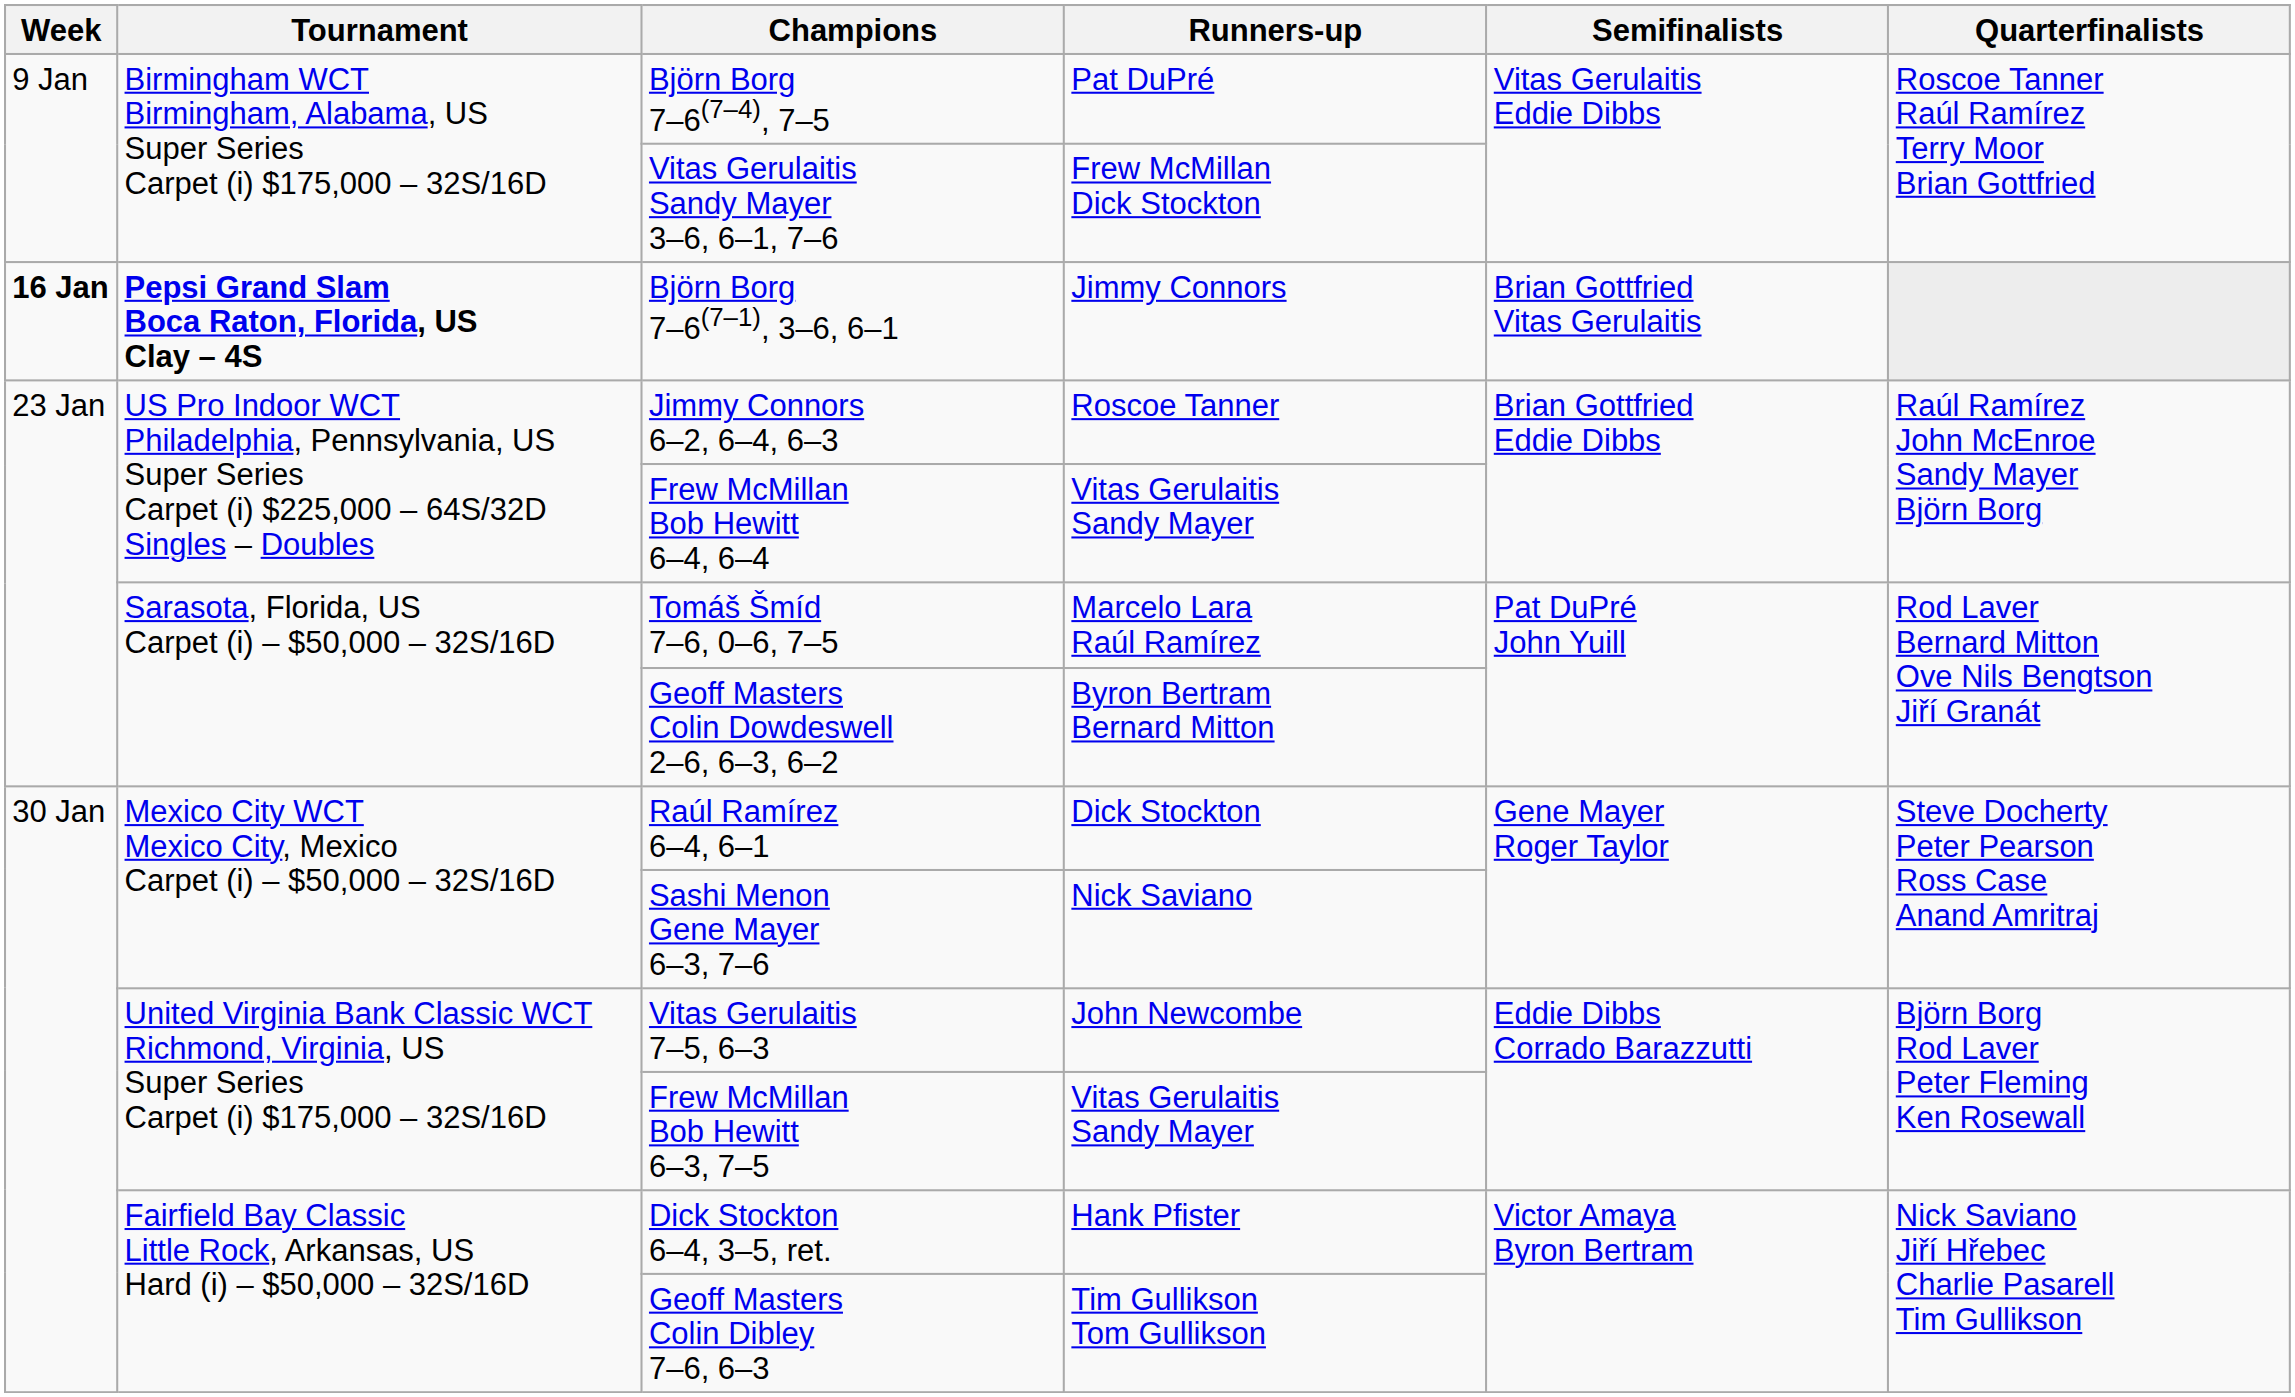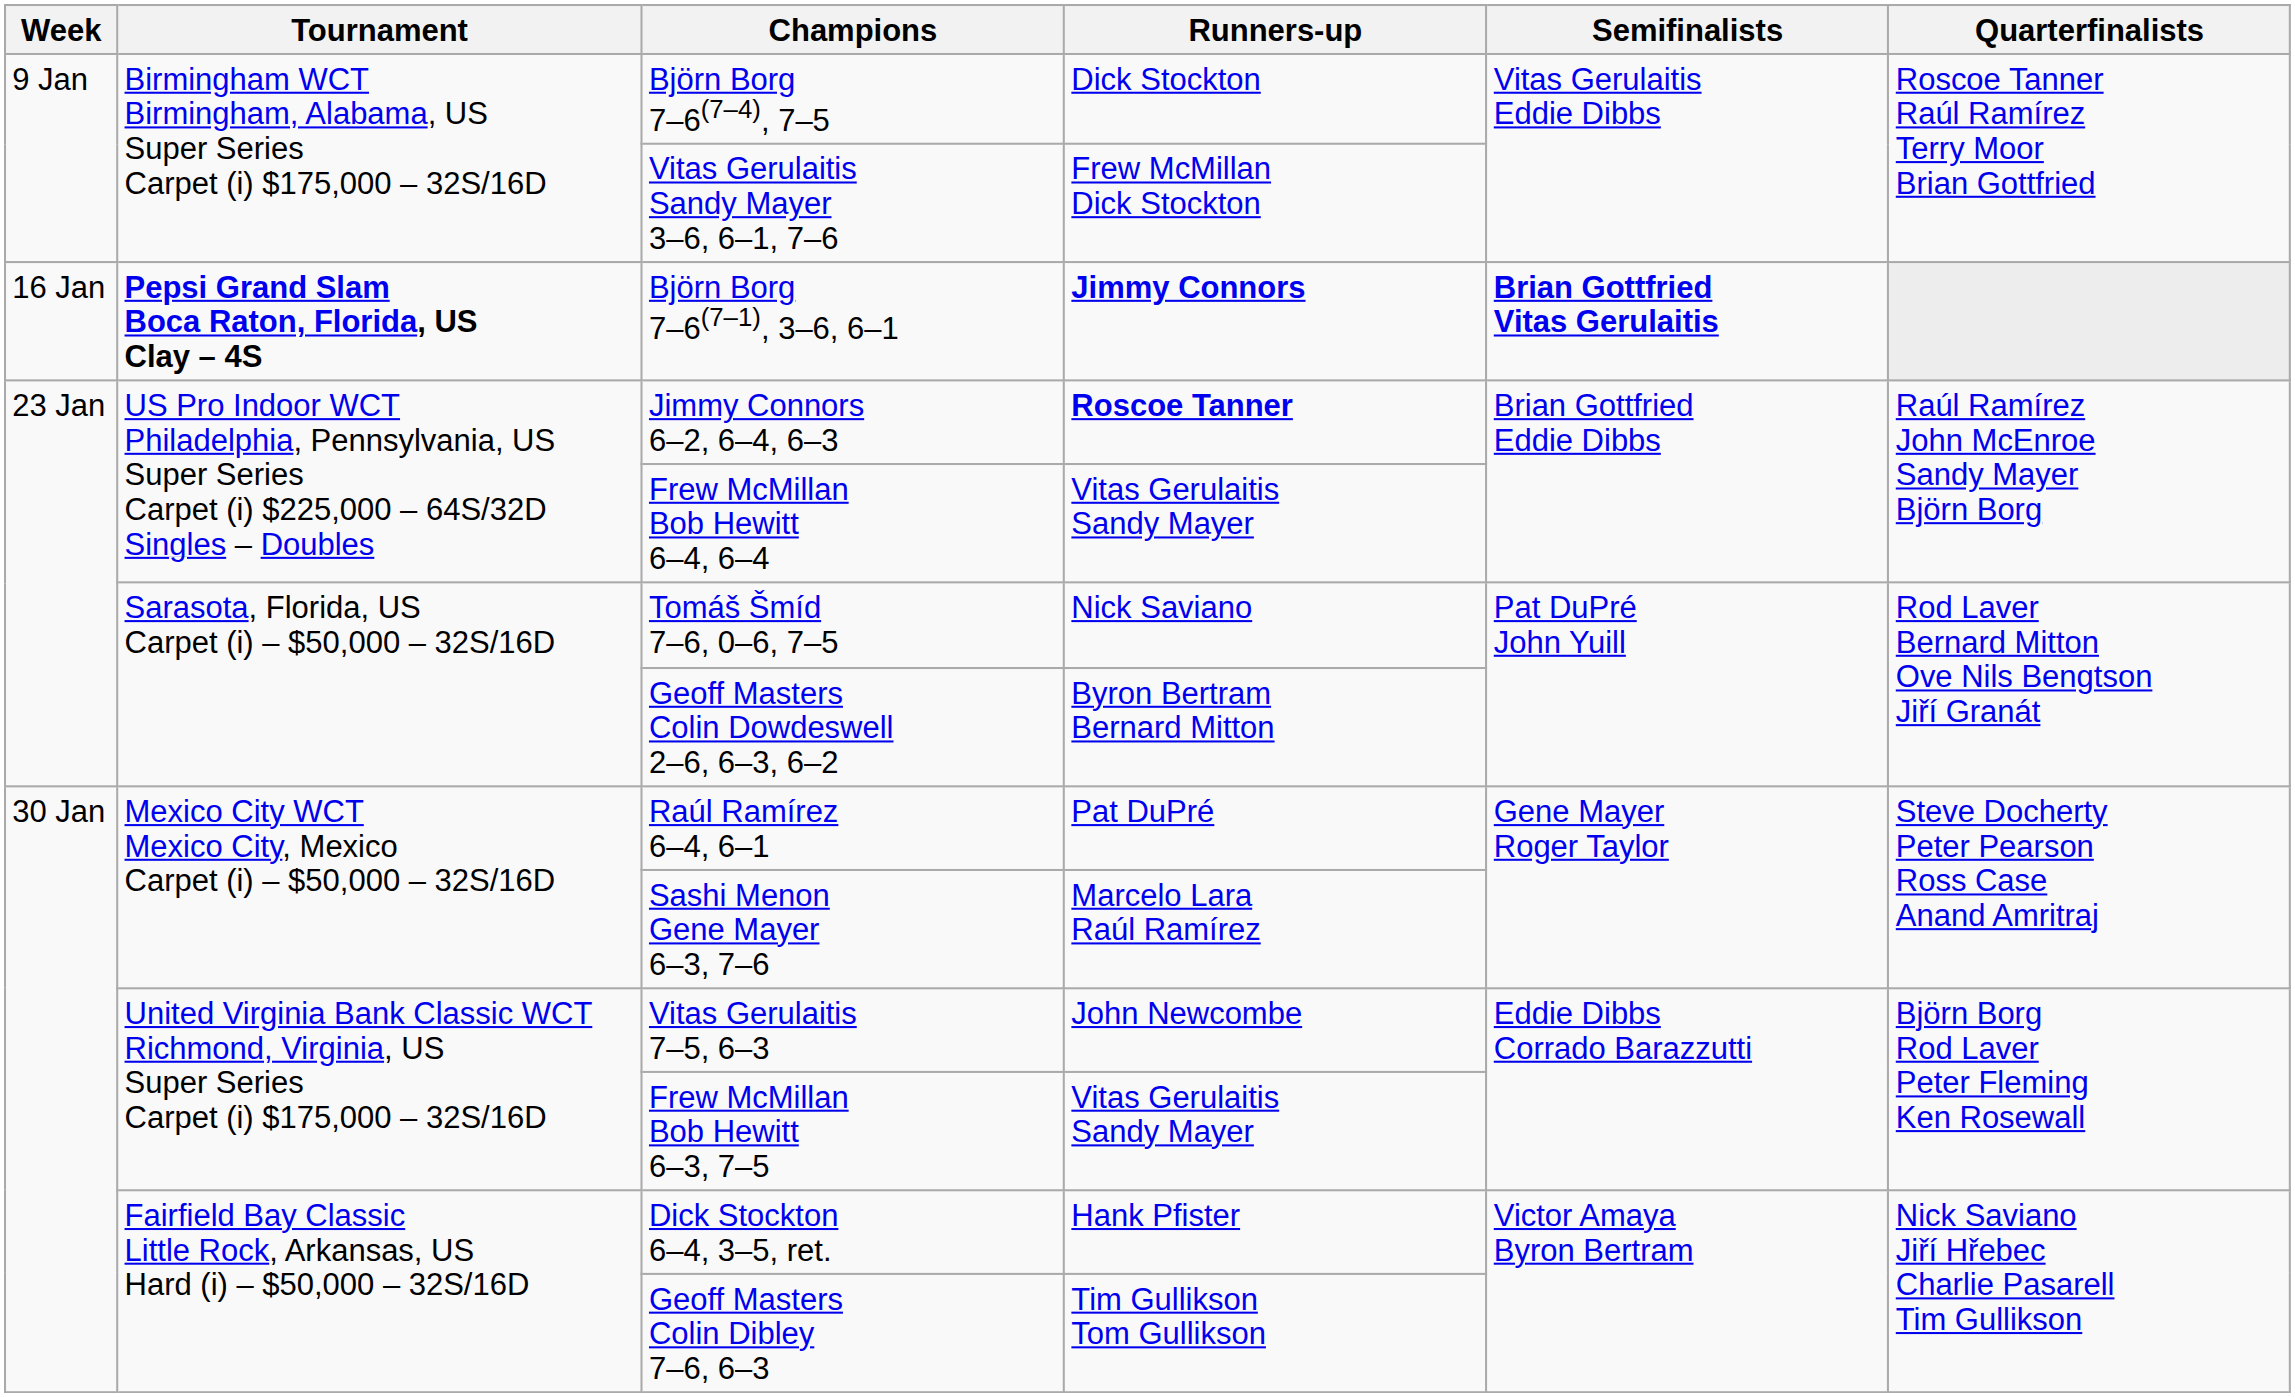 <table class=wikitable style=font-size:95%>
 <tr>
 <th style="width:48px;">Week</th>
 <th style="width:250px;">Tournament</th>
 <th style="width:200px;">Champions</th>
 <th style="width:200px;">Runners-up</th>
 <th style="width:190px;">Semifinalists</th>
 <th style="width:190px;">Quarterfinalists</th>
 </tr>
 <tr valign=top>
 <td rowspan=2>9 Jan</td>
 <td rowspan=2><a href='#'>Birmingham WCT</a> <br> <a href='#'>Birmingham, Alabama</a>, US <br>Super Series <br> Carpet (i) $175,000 – 32S/16D</td>
 <td> <a href='#'>Björn Borg</a> <br> 7–6<sup>(7–4)</sup>, 7–5</td>
-<td> <a href='#'>Pat DuPré</a></td>
+<td> <a href='#'>Dick Stockton</a></td>
 <td rowspan=2> <a href='#'>Vitas Gerulaitis</a> <br>  <a href='#'>Eddie Dibbs</a></td>
 <td rowspan=2> <a href='#'>Roscoe Tanner</a> <br>  <a href='#'>Raúl Ramírez</a> <br>  <a href='#'>Terry Moor</a> <br>  <a href='#'>Brian Gottfried</a></td>
 </tr>
 <tr valign=top>
 <td> <a href='#'>Vitas Gerulaitis</a> <br>  <a href='#'>Sandy Mayer</a> <br> 3–6, 6–1, 7–6</td>
 <td> <a href='#'>Frew McMillan</a> <br>  <a href='#'>Dick Stockton</a></td>
 </tr>
 <tr valign=top>
-<td><strong>16 Jan</strong></td>
+<td>16 Jan</td>
 <td><strong><a href='#'>Pepsi Grand Slam</a> <br> <a href='#'>Boca Raton, Florida</a>, US <br> Clay – 4S</strong></td>
 <td> <a href='#'>Björn Borg</a> <br> 7–6<sup>(7–1)</sup>, 3–6, 6–1</td>
-<td> <a href='#'>Jimmy Connors</a></td>
-<td> <a href='#'>Brian Gottfried</a><br> <a href='#'>Vitas Gerulaitis</a></td>
+<td><strong> <a href='#'>Jimmy Connors</a></strong></td>
+<td><strong> <a href='#'>Brian Gottfried</a><br> <a href='#'>Vitas Gerulaitis</a></strong></td>
 <td style="background:#ededed;"></td>
 </tr>
 <tr valign=top>
 <td rowspan=4>23 Jan</td>
 <td rowspan=2><a href='#'>US Pro Indoor WCT</a> <br> <a href='#'>Philadelphia</a>, Pennsylvania, US <br>Super Series <br> Carpet (i) $225,000 – 64S/32D <br> <a href='#'>Singles</a> – <a href='#'>Doubles</a></td>
 <td> <a href='#'>Jimmy Connors</a> <br> 6–2, 6–4, 6–3</td>
-<td> <a href='#'>Roscoe Tanner</a></td>
+<td><strong> <a href='#'>Roscoe Tanner</a></strong></td>
 <td rowspan=2> <a href='#'>Brian Gottfried</a> <br>  <a href='#'>Eddie Dibbs</a></td>
 <td rowspan=2> <a href='#'>Raúl Ramírez</a> <br>  <a href='#'>John McEnroe</a> <br>  <a href='#'>Sandy Mayer</a> <br>  <a href='#'>Björn Borg</a></td>
 </tr>
 <tr valign=top>
 <td> <a href='#'>Frew McMillan</a> <br>  <a href='#'>Bob Hewitt</a> <br> 6–4, 6–4</td>
 <td> <a href='#'>Vitas Gerulaitis</a> <br>  <a href='#'>Sandy Mayer</a></td>
 </tr>
 <tr valign=top>
 <td rowspan=2><a href='#'>Sarasota</a>, Florida, US <br> Carpet (i) – $50,000 – 32S/16D</td>
 <td> <a href='#'>Tomáš Šmíd</a> <br> 7–6, 0–6, 7–5</td>
-<td> <a href='#'>Marcelo Lara</a> <br>  <a href='#'>Raúl Ramírez</a></td>
+<td> <a href='#'>Nick Saviano</a></td>
 <td rowspan=2> <a href='#'>Pat DuPré</a> <br>  <a href='#'>John Yuill</a></td>
 <td rowspan=2> <a href='#'>Rod Laver</a> <br>  <a href='#'>Bernard Mitton</a> <br>  <a href='#'>Ove Nils Bengtson</a> <br>  <a href='#'>Jiří Granát</a></td>
 </tr>
 <tr valign=top>
 <td> <a href='#'>Geoff Masters</a> <br>  <a href='#'>Colin Dowdeswell</a> <br> 2–6, 6–3, 6–2</td>
 <td> <a href='#'>Byron Bertram</a> <br>  <a href='#'>Bernard Mitton</a></td>
 </tr>
 <tr valign=top>
 <td rowspan=6>30 Jan</td>
 <td rowspan=2><a href='#'>Mexico City WCT</a> <br> <a href='#'>Mexico City</a>, Mexico <br> Carpet (i) – $50,000 – 32S/16D</td>
 <td> <a href='#'>Raúl Ramírez</a> <br> 6–4, 6–1</td>
-<td> <a href='#'>Dick Stockton</a></td>
+<td> <a href='#'>Pat DuPré</a></td>
 <td rowspan=2> <a href='#'>Gene Mayer</a> <br>  <a href='#'>Roger Taylor</a></td>
 <td rowspan=2> <a href='#'>Steve Docherty</a> <br>  <a href='#'>Peter Pearson</a> <br>  <a href='#'>Ross Case</a> <br>  <a href='#'>Anand Amritraj</a></td>
 </tr>
 <tr valign=top>
 <td> <a href='#'>Sashi Menon</a> <br>  <a href='#'>Gene Mayer</a> <br> 6–3, 7–6</td>
-<td> <a href='#'>Nick Saviano</a></td>
+<td> <a href='#'>Marcelo Lara</a> <br>  <a href='#'>Raúl Ramírez</a></td>
 </tr>
 <tr valign=top>
 <td rowspan=2><a href='#'>United Virginia Bank Classic WCT</a> <br> <a href='#'>Richmond, Virginia</a>, US <br>Super Series <br> Carpet (i) $175,000 – 32S/16D</td>
 <td> <a href='#'>Vitas Gerulaitis</a> <br> 7–5, 6–3</td>
 <td> <a href='#'>John Newcombe</a></td>
 <td rowspan=2> <a href='#'>Eddie Dibbs</a> <br>  <a href='#'>Corrado Barazzutti</a></td>
 <td rowspan=2> <a href='#'>Björn Borg</a> <br>  <a href='#'>Rod Laver</a> <br>  <a href='#'>Peter Fleming</a> <br>  <a href='#'>Ken Rosewall</a></td>
 </tr>
 <tr valign=top>
 <td> <a href='#'>Frew McMillan</a> <br>  <a href='#'>Bob Hewitt</a> <br> 6–3, 7–5</td>
 <td> <a href='#'>Vitas Gerulaitis</a> <br>  <a href='#'>Sandy Mayer</a></td>
 </tr>
 <tr valign=top>
 <td rowspan=2><a href='#'>Fairfield Bay Classic</a> <br> <a href='#'>Little Rock</a>, Arkansas, US <br> Hard (i) – $50,000 – 32S/16D</td>
 <td> <a href='#'>Dick Stockton</a> <br> 6–4, 3–5, ret.</td>
 <td> <a href='#'>Hank Pfister</a></td>
 <td rowspan=2> <a href='#'>Victor Amaya</a> <br>  <a href='#'>Byron Bertram</a></td>
 <td rowspan=2> <a href='#'>Nick Saviano</a> <br>  <a href='#'>Jiří Hřebec</a> <br>  <a href='#'>Charlie Pasarell</a> <br>  <a href='#'>Tim Gullikson</a></td>
 </tr>
 <tr valign=top>
 <td> <a href='#'>Geoff Masters</a> <br>  <a href='#'>Colin Dibley</a> <br> 7–6, 6–3</td>
 <td> <a href='#'>Tim Gullikson</a> <br>  <a href='#'>Tom Gullikson</a></td>
 </tr>
 </table>
